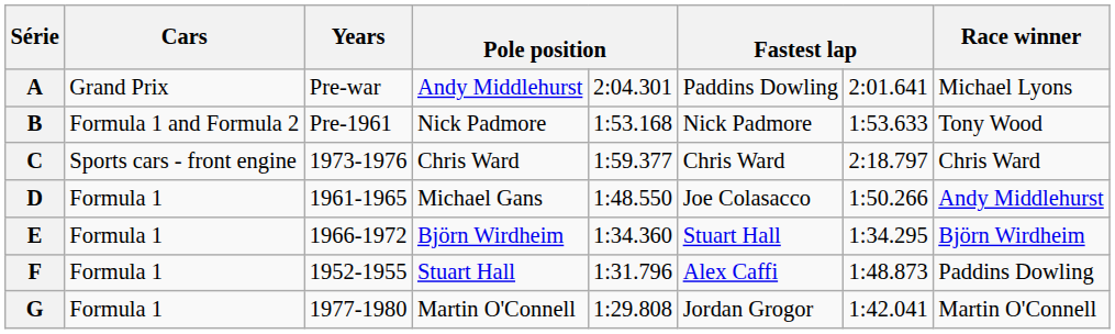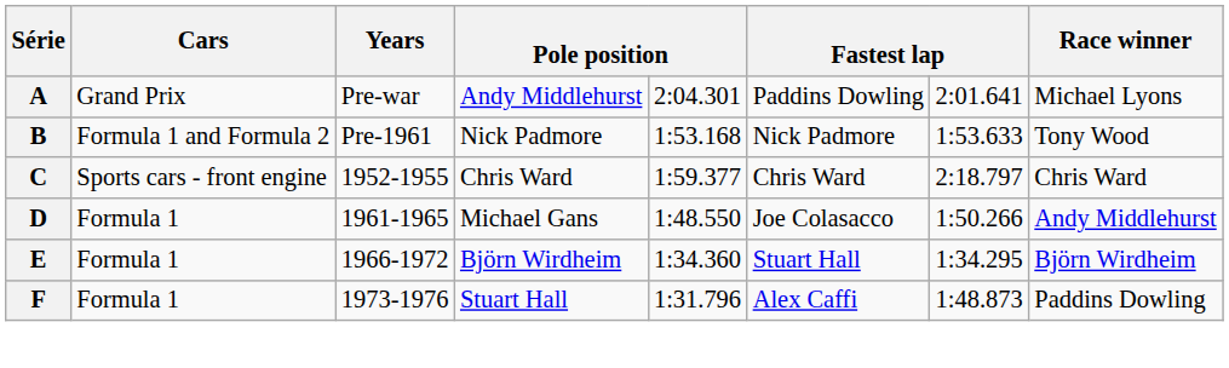 <table class="wikitable" style="font-size:90%">
 <tr>
 <th>Série</th>
 <th>Cars</th>
 <th>Years</th>
 <th colspan=2><br>Pole position</th>
 <th colspan=2><br>Fastest lap</th>
 <th>Race winner</th>
 </tr>
 <tr>
 <th>A</th>
 <td>Grand Prix</td>
 <td>Pre-war</td>
 <td align=left> <a href='#'>Andy Middlehurst</a></td>
 <td>2:04.301</td>
 <td align=left> Paddins Dowling</td>
 <td>2:01.641</td>
 <td align=left> Michael Lyons</td>
 </tr>
 <tr>
 <th>B</th>
 <td>Formula 1 and Formula 2</td>
 <td>Pre-1961</td>
 <td align=left> Nick Padmore</td>
 <td>1:53.168</td>
 <td align=left> Nick Padmore</td>
 <td>1:53.633</td>
 <td align=left> Tony Wood</td>
 </tr>
 <tr>
 <th>C</th>
 <td>Sports cars - front engine</td>
-<td>1973-1976</td>
+<td>1952-1955</td>
 <td align=left> Chris Ward</td>
 <td>1:59.377</td>
 <td align=left> Chris Ward</td>
 <td>2:18.797</td>
 <td align=left> Chris Ward</td>
 </tr>
 <tr>
 <th>D</th>
 <td>Formula 1</td>
 <td>1961-1965</td>
 <td align=left> Michael Gans</td>
 <td>1:48.550</td>
 <td align=left> Joe Colasacco</td>
 <td>1:50.266</td>
 <td align=left> <a href='#'>Andy Middlehurst</a></td>
 </tr>
 <tr>
 <th>E</th>
 <td>Formula 1</td>
 <td>1966-1972</td>
 <td align=left> <a href='#'>Björn Wirdheim</a></td>
 <td>1:34.360</td>
 <td align=left> <a href='#'>Stuart Hall</a></td>
 <td>1:34.295</td>
 <td align=left> <a href='#'>Björn Wirdheim</a></td>
 </tr>
 <tr>
 <th>F</th>
 <td>Formula 1</td>
-<td>1952-1955</td>
+<td>1973-1976</td>
 <td align=left> <a href='#'>Stuart Hall</a></td>
 <td>1:31.796</td>
 <td align=left> <a href='#'>Alex Caffi</a></td>
 <td>1:48.873</td>
 <td align=left> Paddins Dowling</td>
 </tr>
-<tr>
-<th>G</th>
-<td>Formula 1</td>
-<td>1977-1980</td>
-<td align=left> Martin O'Connell</td>
-<td>1:29.808</td>
-<td align=left> Jordan Grogor</td>
-<td>1:42.041</td>
-<td align=left> Martin O'Connell</td>
-</tr>
 </table>
